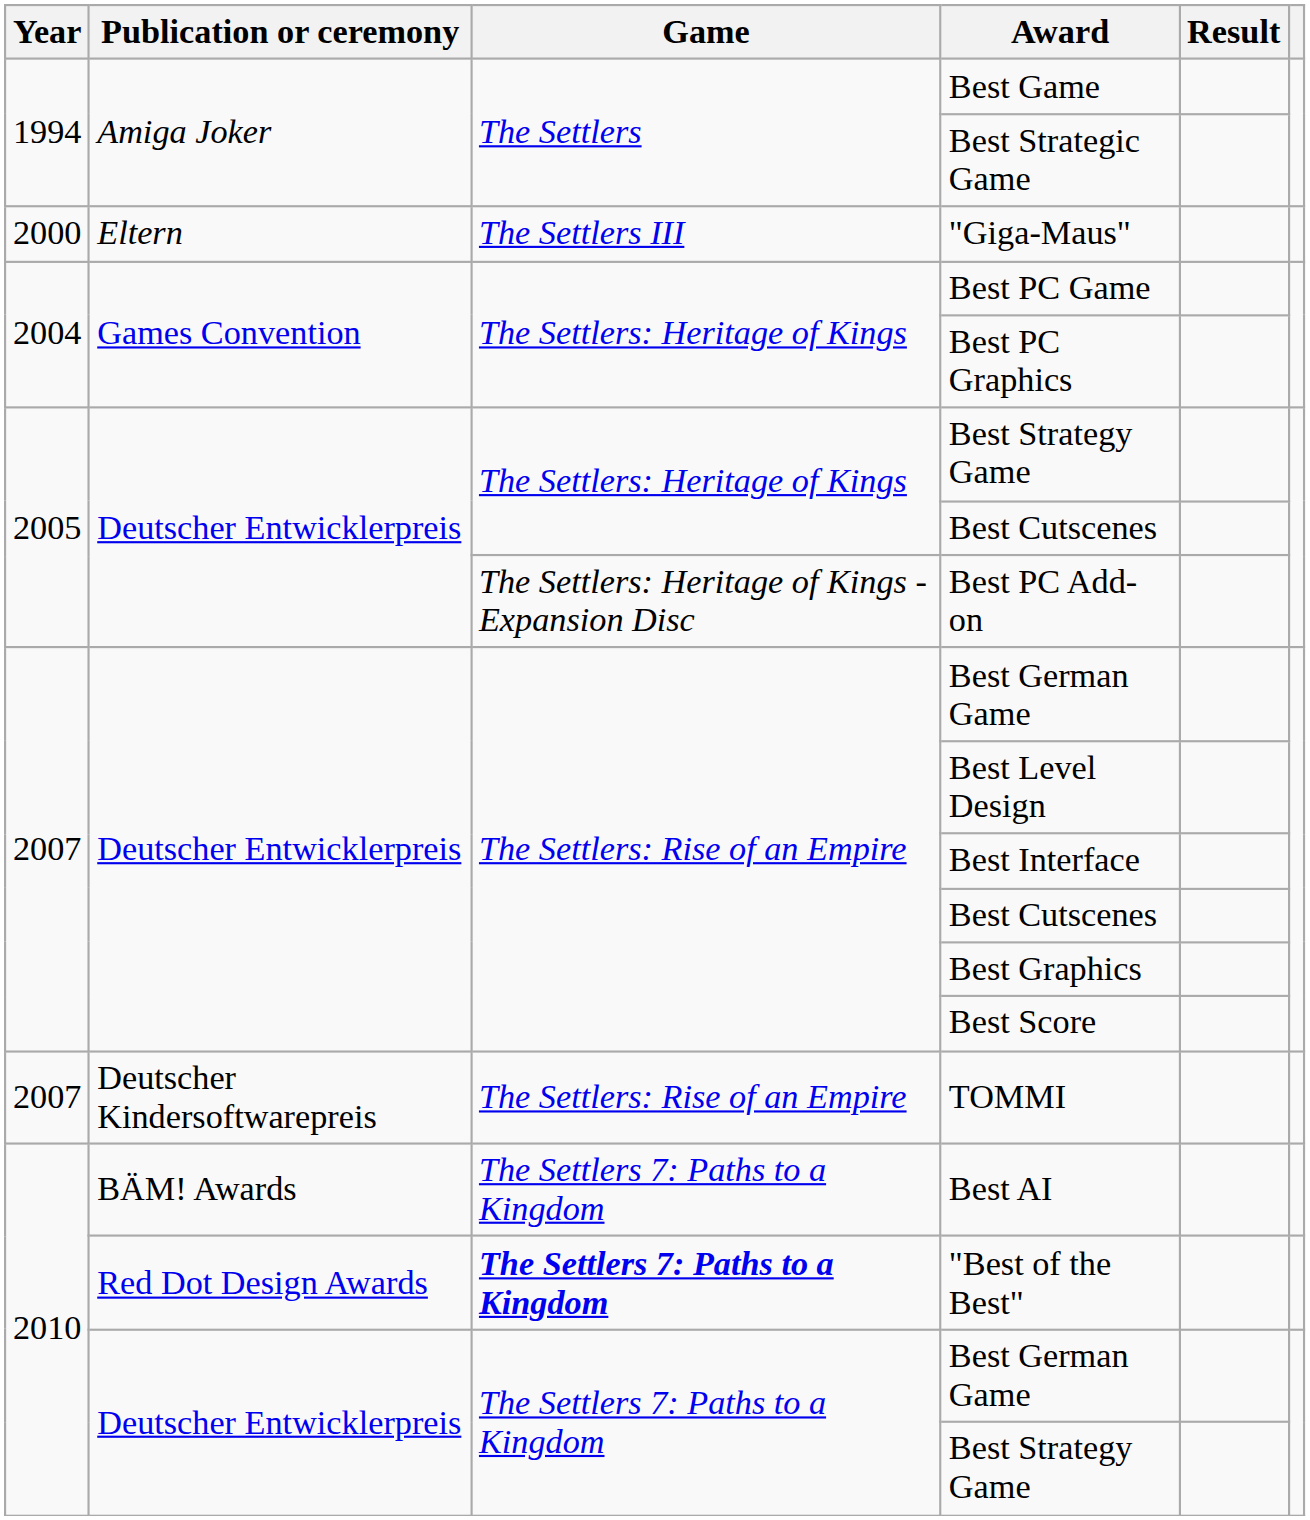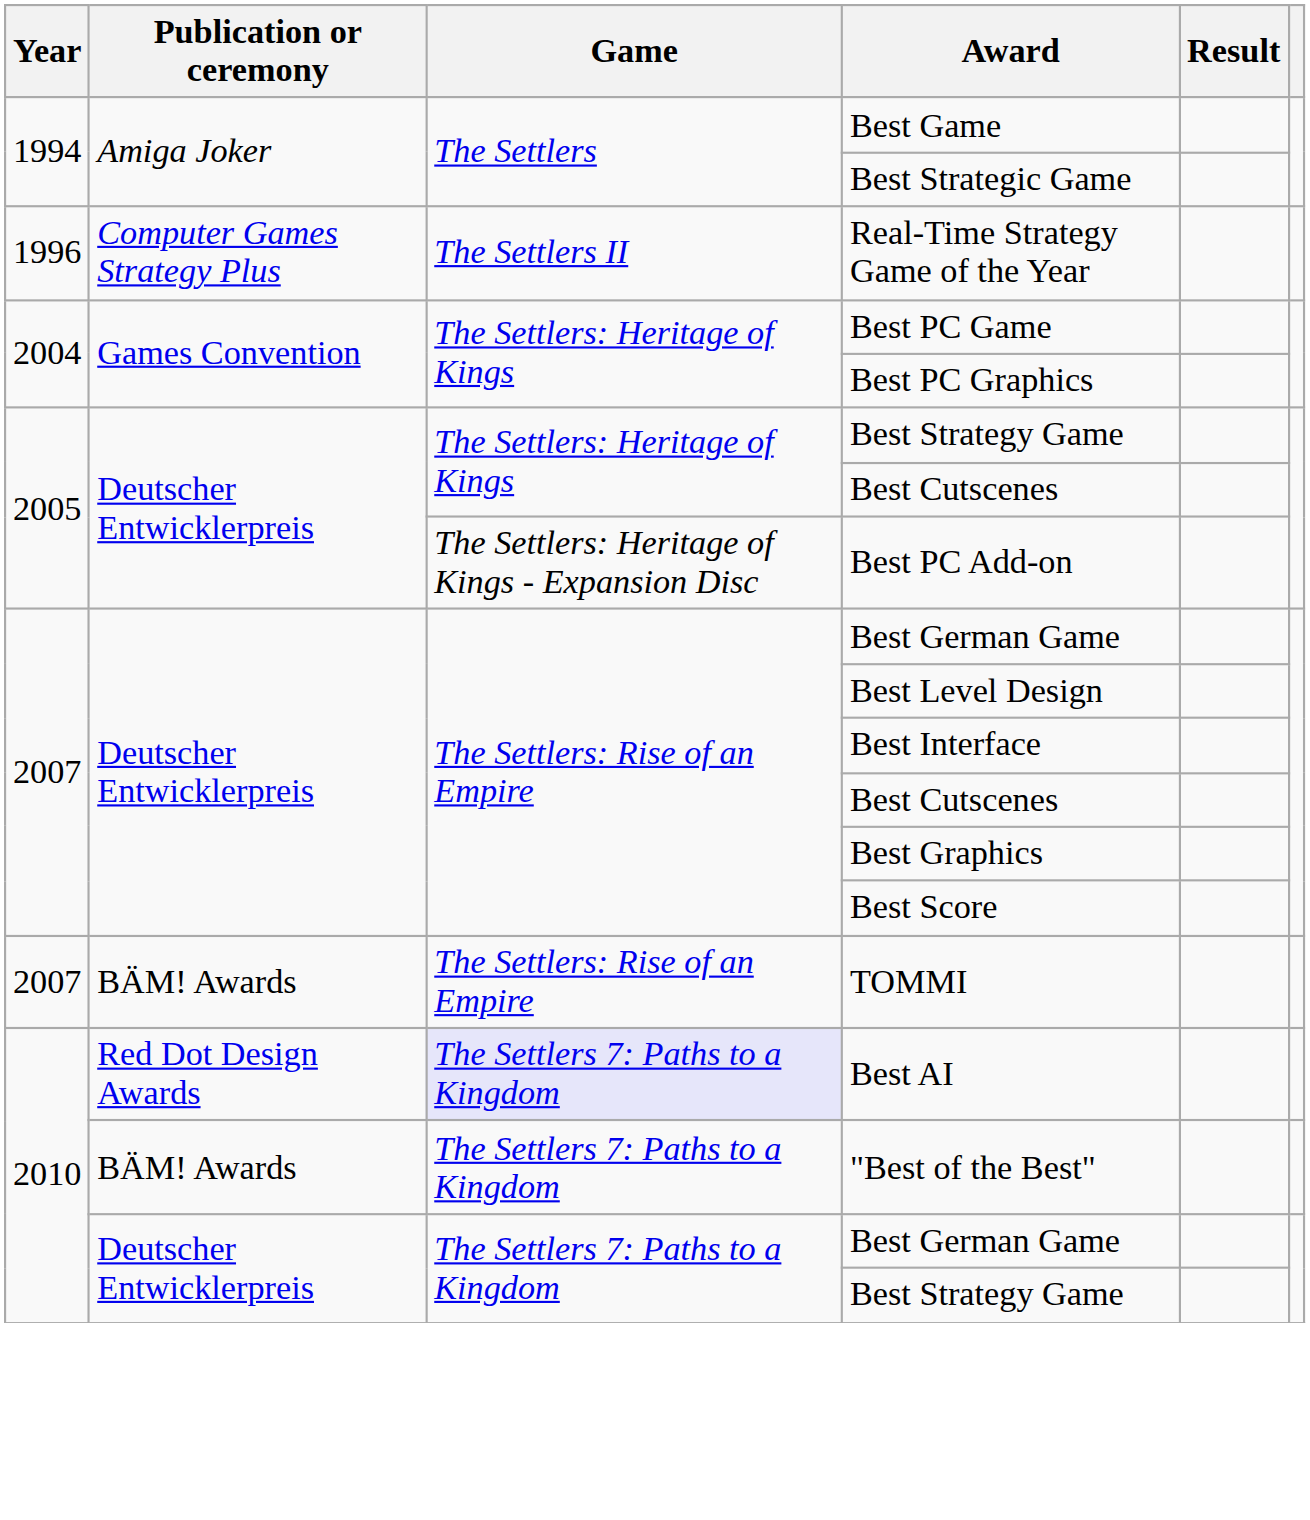 <table class="wikitable">
 <tr>
 <th>Year</th>
 <th>Publication or ceremony</th>
 <th>Game</th>
 <th>Award</th>
 <th>Result</th>
 <th></th>
 </tr>
 <tr>
 <td rowspan="2">1994</td>
 <td rowspan="2"><em>Amiga Joker</em></td>
 <td rowspan="2"><em><a href='#'>The Settlers</a></em></td>
 <td>Best Game</td>
 <td></td>
 <td rowspan="2" style="text-align:center;"></td>
 </tr>
 <tr>
 <td>Best Strategic Game</td>
 <td></td>
 </tr>
 <tr>
-<td>2000</td>
-<td><em>Eltern</em></td>
-<td><em><a href='#'>The Settlers III</a></em></td>
-<td>"Giga-Maus"</td>
+<td>1996</td>
+<td><em><a href='#'>Computer Games Strategy Plus</a></em></td>
+<td><em><a href='#'>The Settlers II</a></em></td>
+<td>Real-Time Strategy Game of the Year</td>
 <td></td>
 <td style="text-align:center;"></td>
 </tr>
 <tr>
 <td rowspan="2">2004</td>
 <td rowspan="2"><a href='#'>Games Convention</a></td>
 <td rowspan="2"><em><a href='#'>The Settlers: Heritage of Kings</a></em></td>
 <td>Best PC Game</td>
 <td></td>
 <td rowspan="2" style="text-align:center;"></td>
 </tr>
 <tr>
 <td>Best PC Graphics</td>
 <td></td>
 </tr>
 <tr>
 <td rowspan="3">2005</td>
 <td rowspan="3"><a href='#'>Deutscher Entwicklerpreis</a></td>
 <td rowspan="2"><em><a href='#'>The Settlers: Heritage of Kings</a></em></td>
 <td>Best Strategy Game</td>
 <td></td>
 <td rowspan="3" style="text-align:center;"></td>
 </tr>
 <tr>
 <td>Best Cutscenes</td>
 <td></td>
 </tr>
 <tr>
 <td><em>The Settlers: Heritage of Kings - Expansion Disc</em></td>
 <td>Best PC Add-on</td>
 <td></td>
 </tr>
 <tr>
 <td rowspan="6">2007</td>
 <td rowspan="6"><a href='#'>Deutscher Entwicklerpreis</a></td>
 <td rowspan="6"><em><a href='#'>The Settlers: Rise of an Empire</a></em></td>
 <td>Best German Game</td>
 <td></td>
 <td rowspan="6" style="text-align:center;"></td>
 </tr>
 <tr>
 <td>Best Level Design</td>
 <td></td>
 </tr>
 <tr>
 <td>Best Interface</td>
 <td></td>
 </tr>
 <tr>
 <td>Best Cutscenes</td>
 <td></td>
 </tr>
 <tr>
 <td>Best Graphics</td>
 <td></td>
 </tr>
 <tr>
 <td>Best Score</td>
 <td></td>
 </tr>
 <tr>
 <td>2007</td>
-<td>Deutscher Kindersoftwarepreis</td>
+<td>BÄM! Awards</td>
 <td><em><a href='#'>The Settlers: Rise of an Empire</a></em></td>
 <td>TOMMI</td>
 <td></td>
 <td style="text-align:center;"></td>
 </tr>
 <tr>
 <td rowspan="4">2010</td>
-<td>BÄM! Awards</td>
-<td><em><a href='#'>The Settlers 7: Paths to a Kingdom</a></em></td>
+<td><a href='#'>Red Dot Design Awards</a></td>
+<td style="background: lavender;"><em><a href='#'>The Settlers 7: Paths to a Kingdom</a></em></td>
 <td>Best AI</td>
 <td></td>
 <td style="text-align:center;"></td>
 </tr>
 <tr>
-<td><a href='#'>Red Dot Design Awards</a></td>
-<td><strong><em><a href='#'>The Settlers 7: Paths to a Kingdom</a></em></strong></td>
+<td>BÄM! Awards</td>
+<td><em><a href='#'>The Settlers 7: Paths to a Kingdom</a></em></td>
 <td>"Best of the Best"</td>
 <td></td>
 <td style="text-align:center;"></td>
 </tr>
 <tr>
 <td rowspan="2"><a href='#'>Deutscher Entwicklerpreis</a></td>
 <td rowspan="2"><em><a href='#'>The Settlers 7: Paths to a Kingdom</a></em></td>
 <td>Best German Game</td>
 <td></td>
 <td rowspan="2" style="text-align:center;"></td>
 </tr>
 <tr>
 <td>Best Strategy Game</td>
 <td></td>
 </tr>
 <tr>
 </tr>
 </table>
